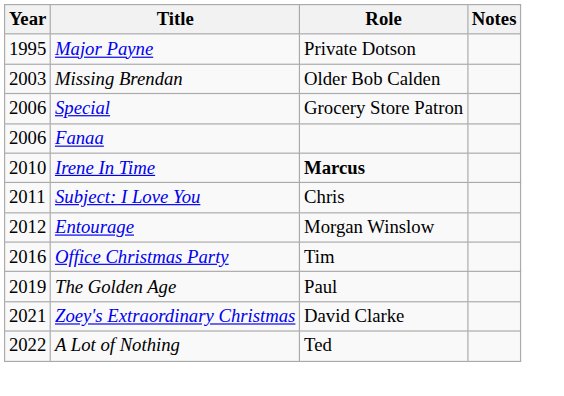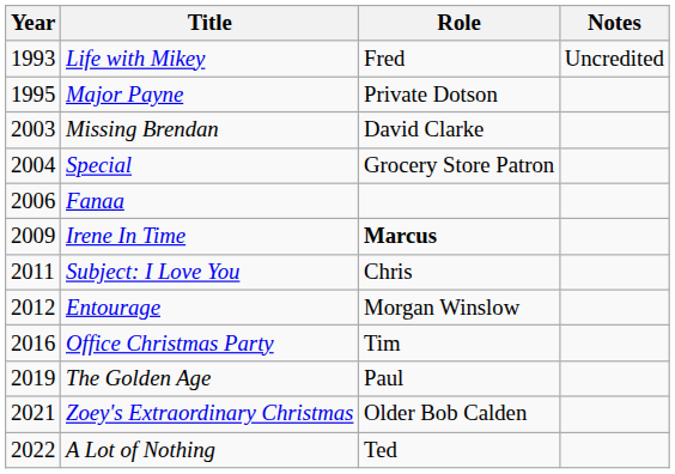 <table class="wikitable sortable">
 <tr>
 <th>Year</th>
 <th>Title</th>
 <th>Role</th>
 <th class="unsortable">Notes</th>
+</tr>
+<tr>
+<td>1993</td>
+<td><em><a href='#'>Life with Mikey</a></em></td>
+<td>Fred</td>
+<td>Uncredited</td>
 </tr>
 <tr>
 <td>1995</td>
 <td><em><a href='#'>Major Payne</a></em></td>
 <td>Private Dotson</td>
 <td></td>
 </tr>
 <tr>
 <td>2003</td>
 <td><em>Missing Brendan</em></td>
-<td>Older Bob Calden</td>
+<td>David Clarke</td>
 <td></td>
 </tr>
 <tr>
-<td>2006</td>
+<td>2004</td>
 <td><em><a href='#'>Special</a></em></td>
 <td>Grocery Store Patron</td>
 <td></td>
 </tr>
 <tr>
 <td>2006</td>
 <td><em><a href='#'>Fanaa</a></em></td>
 <td></td>
 <td></td>
 </tr>
 <tr>
-<td>2010</td>
+<td>2009</td>
 <td><em><a href='#'>Irene In Time</a></em></td>
 <td><strong>Marcus</strong></td>
 <td></td>
 </tr>
 <tr>
 <td>2011</td>
 <td><em><a href='#'>Subject: I Love You</a></em></td>
 <td>Chris</td>
 <td></td>
 </tr>
 <tr>
 <td>2012</td>
 <td><em><a href='#'>Entourage</a></em></td>
 <td>Morgan Winslow</td>
 <td></td>
 </tr>
 <tr>
 <td>2016</td>
 <td><em><a href='#'>Office Christmas Party</a></em></td>
 <td>Tim</td>
 <td></td>
 </tr>
 <tr>
 <td>2019</td>
 <td><em>The Golden Age</em></td>
 <td>Paul</td>
 <td></td>
 </tr>
 <tr>
 <td>2021</td>
 <td><em><a href='#'>Zoey's Extraordinary Christmas</a></em></td>
-<td>David Clarke</td>
+<td>Older Bob Calden</td>
 <td></td>
 </tr>
 <tr>
 <td>2022</td>
 <td><em>A Lot of Nothing</em></td>
 <td>Ted</td>
 <td></td>
 </tr>
 </table>
